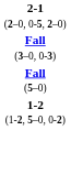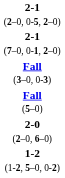 <table style="width:100%;" cellspacing="1">
 <tr>
 <th width=25%></th>
 <th width=10%></th>
 <th width=25%></th>
 </tr>
 <tr style=font-size:90%>
 <td align=right><strong></strong></td>
 <td align=center><strong> 2-1 </strong><br><small>(<strong>2</strong>–0, 0-<strong>5</strong>, <strong>2</strong>–0)</small></td>
+<td></td>
+</tr>
+<tr style=font-size:90%>
+<td align=right><strong></strong></td>
+<td align=center><strong> 2-1 </strong><br><small>(<strong>7</strong>–0, 0-<strong>1</strong>, <strong>2</strong>–0)</small></td>
 <td></td>
 </tr>
 <tr style=font-size:90%>
 <td align=right></td>
 <td align=center><strong> <a href='#'>Fall</a> </strong><br><small>(<strong>3</strong>–0, 0-<strong>3</strong>)</small></td>
 <td><strong></strong></td>
 </tr>
 <tr style=font-size:90%>
 <td align=right><strong></strong></td>
 <td align=center><strong> <a href='#'>Fall</a> </strong><br><small>(<strong>5</strong>–0)</small></td>
 <td></td>
 </tr>
 <tr style=font-size:90%>
+<td align=right><strong></strong></td>
+<td align=center><strong> 2-0 </strong><br><small>(<strong>2</strong>–0, <strong>6</strong>–0)</small></td>
+<td></td>
+</tr>
+<tr style=font-size:90%>
 <td align=right></td>
 <td align=center><strong> 1-2 </strong><br><small>(1-<strong>2</strong>, <strong>5</strong>–0, 0-<strong>2</strong>)</small></td>
 <td><strong></strong></td>
 </tr>
 </table>
